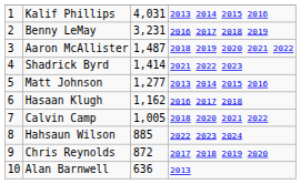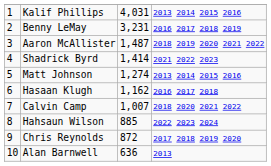 <table class="wikitable">
 <tr>
 </tr>
 <tr>
 <td>1</td>
 <td>Kalif Phillips</td>
 <td>4,031</td>
 <td style="font-size:80%;"><a href='#'>2013</a> <a href='#'>2014</a> <a href='#'>2015</a> <a href='#'>2016</a></td>
 </tr>
 <tr>
 <td>2</td>
 <td>Benny LeMay</td>
 <td>3,231</td>
 <td style="font-size:80%;"><a href='#'>2016</a> <a href='#'>2017</a> <a href='#'>2018</a> <a href='#'>2019</a></td>
 </tr>
 <tr>
 <td>3</td>
 <td>Aaron McAllister</td>
 <td>1,487</td>
 <td style="font-size:80%;"><a href='#'>2018</a> <a href='#'>2019</a> <a href='#'>2020</a> <a href='#'>2021</a> <a href='#'>2022</a></td>
 </tr>
 <tr>
 <td>4</td>
 <td>Shadrick Byrd</td>
 <td>1,414</td>
 <td style="font-size:80%;"><a href='#'>2021</a> <a href='#'>2022</a> <a href='#'>2023</a></td>
 </tr>
 <tr>
 <td>5</td>
 <td>Matt Johnson</td>
-<td>1,277</td>
+<td>1,274</td>
 <td style="font-size:80%;"><a href='#'>2013</a> <a href='#'>2014</a> <a href='#'>2015</a> <a href='#'>2016</a></td>
 </tr>
 <tr>
 <td>6</td>
 <td>Hasaan Klugh</td>
 <td>1,162</td>
 <td style="font-size:80%;"><a href='#'>2016</a> <a href='#'>2017</a> <a href='#'>2018</a></td>
 </tr>
 <tr>
 <td>7</td>
 <td>Calvin Camp</td>
-<td>1,005</td>
+<td>1,007</td>
 <td style="font-size:80%;"><a href='#'>2018</a> <a href='#'>2020</a> <a href='#'>2021</a> <a href='#'>2022</a></td>
 </tr>
 <tr>
 <td>8</td>
 <td>Hahsaun Wilson</td>
 <td>885</td>
 <td style="font-size:80%;"><a href='#'>2022</a> <a href='#'>2023</a> <a href='#'>2024</a></td>
 </tr>
 <tr>
 <td>9</td>
 <td>Chris Reynolds</td>
 <td>872</td>
 <td style="font-size:80%;"><a href='#'>2017</a> <a href='#'>2018</a> <a href='#'>2019</a> <a href='#'>2020</a></td>
 </tr>
 <tr>
 <td>10</td>
 <td>Alan Barnwell</td>
 <td>636</td>
 <td style="font-size:80%;"><a href='#'>2013</a></td>
 </tr>
 </table>
